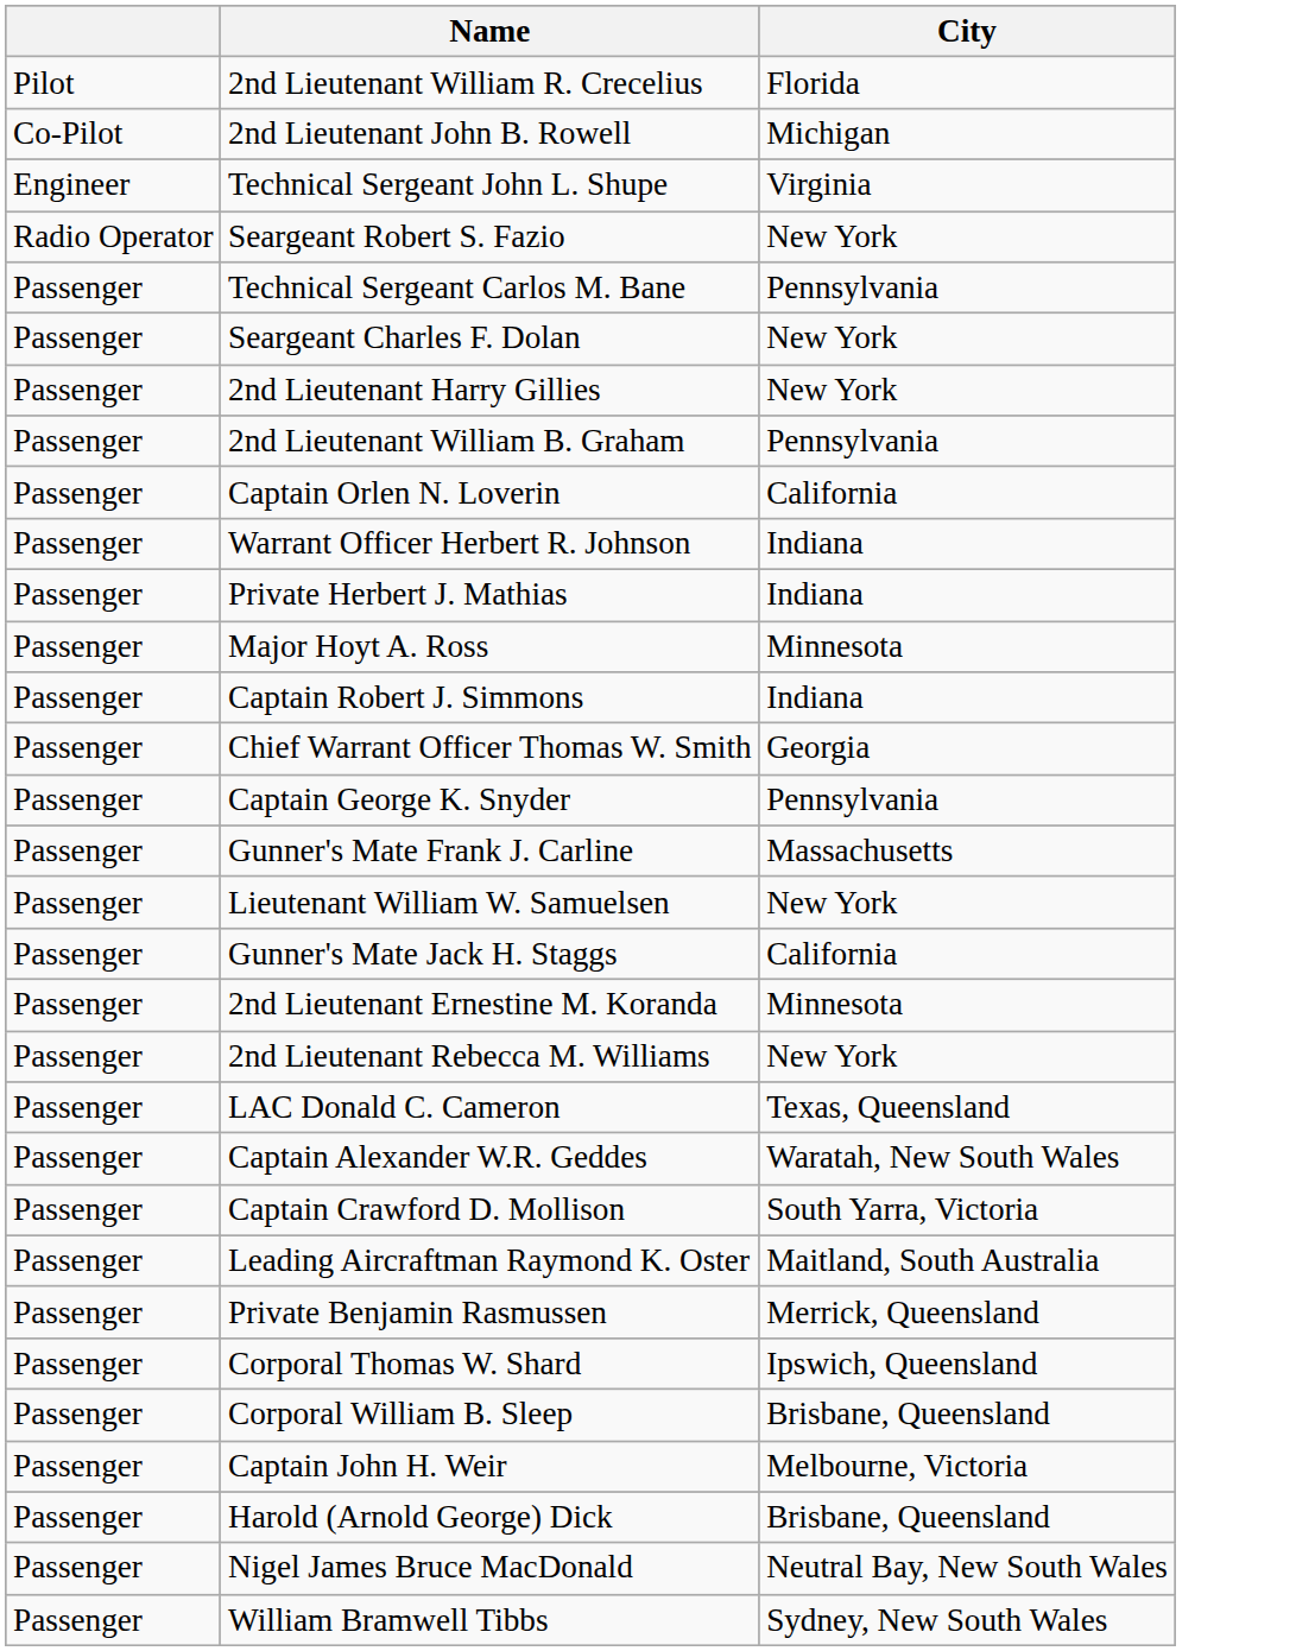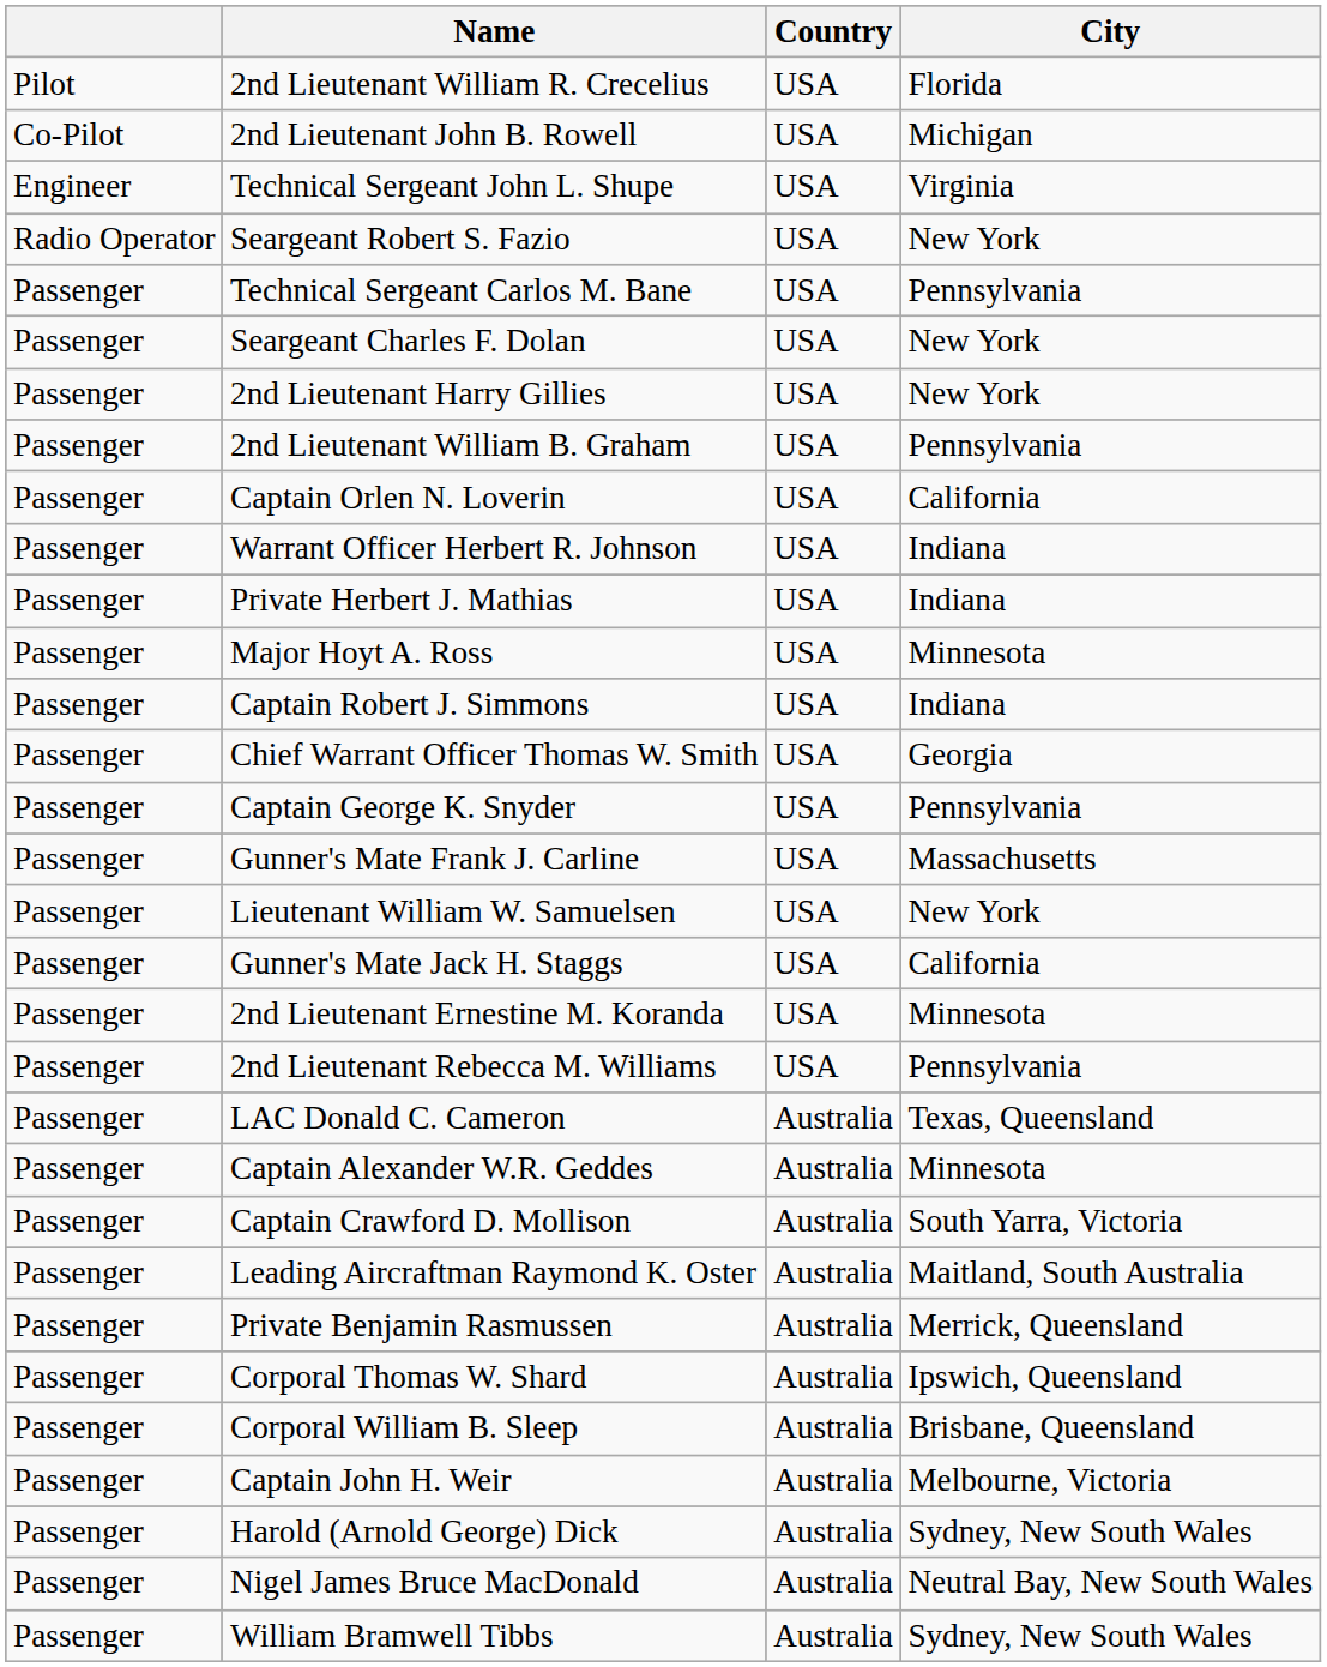 <table class="wikitable">
 <tr>
 <th></th>
 <th><strong>Name</strong></th>
+<th><strong>Country</strong></th>
 <th><strong>City</strong></th>
 </tr>
 <tr>
 <td>Pilot</td>
 <td>2nd Lieutenant William R. Crecelius</td>
+<td>USA</td>
 <td>Florida</td>
 </tr>
 <tr>
 <td>Co-Pilot</td>
 <td>2nd Lieutenant John B. Rowell</td>
+<td>USA</td>
 <td>Michigan</td>
 </tr>
 <tr>
 <td>Engineer</td>
 <td>Technical Sergeant John L. Shupe</td>
+<td>USA</td>
 <td>Virginia</td>
 </tr>
 <tr>
 <td>Radio Operator</td>
 <td>Seargeant Robert S. Fazio</td>
+<td>USA</td>
 <td>New York</td>
 </tr>
 <tr>
 <td>Passenger</td>
 <td>Technical Sergeant Carlos M. Bane</td>
+<td>USA</td>
 <td>Pennsylvania</td>
 </tr>
 <tr>
 <td>Passenger</td>
 <td>Seargeant Charles F. Dolan</td>
+<td>USA</td>
 <td>New York</td>
 </tr>
 <tr>
 <td>Passenger</td>
 <td>2nd Lieutenant Harry Gillies</td>
+<td>USA</td>
 <td>New York</td>
 </tr>
 <tr>
 <td>Passenger</td>
 <td>2nd Lieutenant William B. Graham</td>
+<td>USA</td>
 <td>Pennsylvania</td>
 </tr>
 <tr>
 <td>Passenger</td>
 <td>Captain Orlen N. Loverin</td>
+<td>USA</td>
 <td>California</td>
 </tr>
 <tr>
 <td>Passenger</td>
 <td>Warrant Officer Herbert R. Johnson</td>
+<td>USA</td>
 <td>Indiana</td>
 </tr>
 <tr>
 <td>Passenger</td>
 <td>Private Herbert J. Mathias</td>
+<td>USA</td>
 <td>Indiana</td>
 </tr>
 <tr>
 <td>Passenger</td>
 <td>Major Hoyt A. Ross</td>
+<td>USA</td>
 <td>Minnesota</td>
 </tr>
 <tr>
 <td>Passenger</td>
 <td>Captain Robert J. Simmons</td>
+<td>USA</td>
 <td>Indiana</td>
 </tr>
 <tr>
 <td>Passenger</td>
 <td>Chief Warrant Officer Thomas W. Smith</td>
+<td>USA</td>
 <td>Georgia</td>
 </tr>
 <tr>
 <td>Passenger</td>
 <td>Captain George K. Snyder</td>
+<td>USA</td>
 <td>Pennsylvania</td>
 </tr>
 <tr>
 <td>Passenger</td>
 <td>Gunner's Mate Frank J. Carline</td>
+<td>USA</td>
 <td>Massachusetts</td>
 </tr>
 <tr>
 <td>Passenger</td>
 <td>Lieutenant William W. Samuelsen</td>
+<td>USA</td>
 <td>New York</td>
 </tr>
 <tr>
 <td>Passenger</td>
 <td>Gunner's Mate Jack H. Staggs</td>
+<td>USA</td>
 <td>California</td>
 </tr>
 <tr>
 <td>Passenger</td>
 <td>2nd Lieutenant Ernestine M. Koranda</td>
+<td>USA</td>
 <td>Minnesota</td>
 </tr>
 <tr>
 <td>Passenger</td>
 <td>2nd Lieutenant Rebecca M. Williams</td>
-<td>New York</td>
+<td>USA</td>
+<td>Pennsylvania</td>
 </tr>
 <tr>
 <td>Passenger</td>
 <td>LAC Donald C. Cameron</td>
+<td>Australia</td>
 <td>Texas, Queensland</td>
 </tr>
 <tr>
 <td>Passenger</td>
 <td>Captain Alexander W.R. Geddes</td>
-<td>Waratah, New South Wales</td>
+<td>Australia</td>
+<td>Minnesota</td>
 </tr>
 <tr>
 <td>Passenger</td>
 <td>Captain Crawford D. Mollison</td>
+<td>Australia</td>
 <td>South Yarra, Victoria</td>
 </tr>
 <tr>
 <td>Passenger</td>
 <td>Leading Aircraftman Raymond K. Oster</td>
+<td>Australia</td>
 <td>Maitland, South Australia</td>
 </tr>
 <tr>
 <td>Passenger</td>
 <td>Private Benjamin Rasmussen</td>
+<td>Australia</td>
 <td>Merrick, Queensland</td>
 </tr>
 <tr>
 <td>Passenger</td>
 <td>Corporal Thomas W. Shard</td>
+<td>Australia</td>
 <td>Ipswich, Queensland</td>
 </tr>
 <tr>
 <td>Passenger</td>
 <td>Corporal William B. Sleep</td>
+<td>Australia</td>
 <td>Brisbane, Queensland</td>
 </tr>
 <tr>
 <td>Passenger</td>
 <td>Captain John H. Weir</td>
+<td>Australia</td>
 <td>Melbourne, Victoria</td>
 </tr>
 <tr>
 <td>Passenger</td>
 <td>Harold (Arnold George) Dick</td>
-<td>Brisbane, Queensland</td>
+<td>Australia</td>
+<td>Sydney, New South Wales</td>
 </tr>
 <tr>
 <td>Passenger</td>
 <td>Nigel James Bruce MacDonald</td>
+<td>Australia</td>
 <td>Neutral Bay, New South Wales</td>
 </tr>
 <tr>
 <td>Passenger</td>
 <td>William Bramwell Tibbs</td>
+<td>Australia</td>
 <td>Sydney, New South Wales</td>
 </tr>
 </table>
